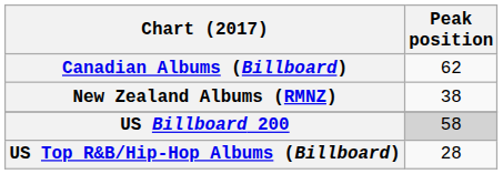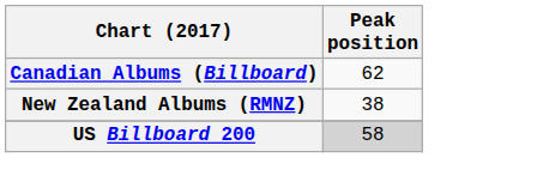 <table class="wikitable sortable plainrowheaders" style="text-align:center">
 <tr>
 <th scope="col">Chart (2017)</th>
 <th scope="col">Peak<br> position</th>
 </tr>
 <tr>
 <th scope="row"><a href='#'>Canadian Albums</a> (<em><a href='#'>Billboard</a></em>)</th>
 <td>62</td>
 </tr>
 <tr>
 <th scope="row">New Zealand Albums (<a href='#'>RMNZ</a>)</th>
 <td>38</td>
 </tr>
 <tr>
 </tr>
 <tr>
 <th scope="row">US <a href='#'><em>Billboard</em> 200</a></th>
 <td style="background: lightgrey;">58</td>
 </tr>
-<tr>
-<th scope="row">US <a href='#'>Top R&B/Hip-Hop Albums</a> (<em>Billboard</em>)</th>
-<td>28</td>
-</tr>
 </table>
